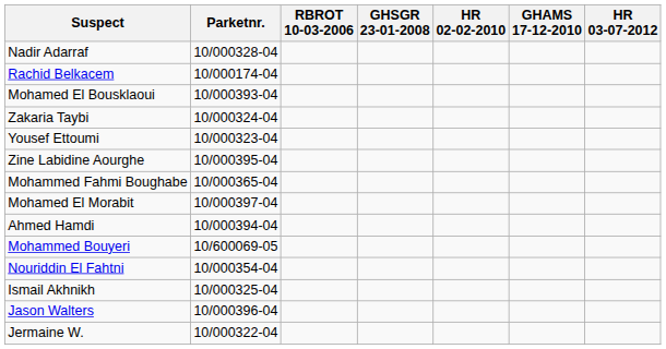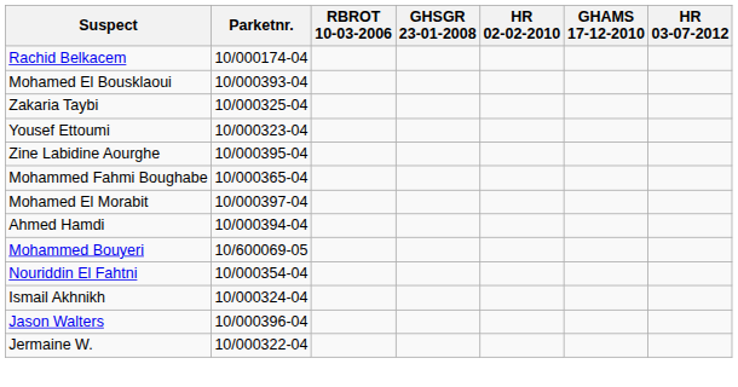 <table class="wikitable">
 <tr>
 <th>Suspect</th>
 <th>Parketnr.</th>
 <th>RBROT<br>10-03-2006</th>
 <th>GHSGR<br>23-01-2008</th>
 <th>HR<br>02-02-2010</th>
 <th>GHAMS<br>17-12-2010</th>
 <th>HR<br>03-07-2012</th>
-</tr>
-<tr>
-<td>Nadir Adarraf</td>
-<td>10/000328-04</td>
-<td></td>
-<td></td>
-<td></td>
-<td></td>
-<td></td>
 </tr>
 <tr>
 <td><a href='#'>Rachid Belkacem</a></td>
 <td>10/000174-04</td>
 <td></td>
 <td></td>
 <td></td>
 <td></td>
 <td></td>
 </tr>
 <tr>
 <td>Mohamed El Bousklaoui</td>
 <td>10/000393-04</td>
 <td></td>
 <td></td>
 <td></td>
 <td></td>
 <td></td>
 </tr>
 <tr>
 <td>Zakaria Taybi</td>
-<td>10/000324-04</td>
+<td>10/000325-04</td>
 <td></td>
 <td></td>
 <td></td>
 <td></td>
 <td></td>
 </tr>
 <tr>
 <td>Yousef Ettoumi</td>
 <td>10/000323-04</td>
 <td></td>
 <td></td>
 <td></td>
 <td></td>
 <td></td>
 </tr>
 <tr>
 <td>Zine Labidine Aourghe</td>
 <td>10/000395-04</td>
 <td></td>
 <td></td>
 <td></td>
 <td></td>
 <td></td>
 </tr>
 <tr>
 <td>Mohammed Fahmi Boughabe</td>
 <td>10/000365-04</td>
 <td></td>
 <td></td>
 <td></td>
 <td></td>
 <td></td>
 </tr>
 <tr>
 <td>Mohamed El Morabit</td>
 <td>10/000397-04</td>
 <td></td>
 <td></td>
 <td></td>
 <td></td>
 <td></td>
 </tr>
 <tr>
 <td>Ahmed Hamdi</td>
 <td>10/000394-04</td>
 <td></td>
 <td></td>
 <td></td>
 <td></td>
 <td></td>
 </tr>
 <tr>
 <td><a href='#'>Mohammed Bouyeri</a></td>
 <td>10/600069-05</td>
 <td></td>
 <td></td>
 <td></td>
 <td></td>
 <td></td>
 </tr>
 <tr>
 <td><a href='#'>Nouriddin El Fahtni</a></td>
 <td>10/000354-04</td>
 <td></td>
 <td></td>
 <td></td>
 <td></td>
 <td></td>
 </tr>
 <tr>
 <td>Ismail Akhnikh</td>
-<td>10/000325-04</td>
+<td>10/000324-04</td>
 <td></td>
 <td></td>
 <td></td>
 <td></td>
 <td></td>
 </tr>
 <tr>
 <td><a href='#'>Jason Walters</a></td>
 <td>10/000396-04</td>
 <td></td>
 <td></td>
 <td></td>
 <td></td>
 <td></td>
 </tr>
 <tr>
 <td>Jermaine W.</td>
 <td>10/000322-04</td>
 <td></td>
 <td></td>
 <td></td>
 <td></td>
 <td></td>
 </tr>
 </table>
